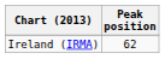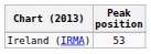 <table class="wikitable">
 <tr>
 <th>Chart (2013)</th>
 <th>Peak<br>position</th>
 </tr>
 <tr>
 </tr>
 <tr>
 <td>Ireland (<a href='#'>IRMA</a>)</td>
-<td align=center>62</td>
+<td align=center>53</td>
 </tr>
 </table>
